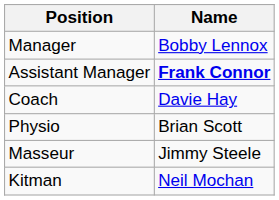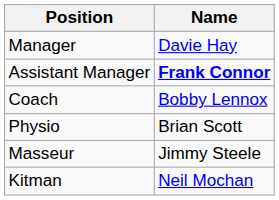 <table class="wikitable">
 <tr>
 <th>Position</th>
 <th>Name</th>
 </tr>
 <tr>
 <td>Manager</td>
-<td><a href='#'>Bobby Lennox</a></td>
+<td><a href='#'>Davie Hay</a></td>
 </tr>
 <tr>
 <td>Assistant Manager</td>
 <td><strong><a href='#'>Frank Connor</a></strong></td>
 </tr>
 <tr>
 <td>Coach</td>
-<td><a href='#'>Davie Hay</a></td>
+<td><a href='#'>Bobby Lennox</a></td>
 </tr>
 <tr>
 <td>Physio</td>
 <td>Brian Scott</td>
 </tr>
 <tr>
 <td>Masseur</td>
 <td>Jimmy Steele</td>
 </tr>
 <tr>
 <td>Kitman</td>
 <td><a href='#'>Neil Mochan</a></td>
 </tr>
 </table>
